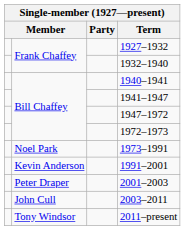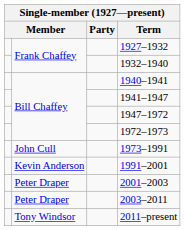 <table class="wikitable">
 <tr>
 <th colspan="4">Single-member (1927—present)</th>
 </tr>
 <tr>
 <th colspan="2">Member</th>
 <th>Party</th>
 <th>Term</th>
 </tr>
 <tr>
 <td> </td>
 <td rowspan="2"><a href='#'>Frank Chaffey</a></td>
 <td></td>
 <td><a href='#'>1927</a>–1932</td>
 </tr>
 <tr>
 <td> </td>
 <td></td>
 <td>1932–1940</td>
 </tr>
 <tr>
 <td> </td>
 <td rowspan="4"><a href='#'>Bill Chaffey</a></td>
 <td></td>
 <td><a href='#'>1940</a>–1941</td>
 </tr>
 <tr>
 <td> </td>
 <td></td>
 <td>1941–1947</td>
 </tr>
 <tr>
 <td> </td>
 <td></td>
 <td>1947–1972</td>
 </tr>
 <tr>
 <td> </td>
 <td></td>
 <td>1972–1973</td>
 </tr>
 <tr>
 <td> </td>
-<td><a href='#'>Noel Park</a></td>
+<td><a href='#'>John Cull</a></td>
 <td></td>
 <td><a href='#'>1973</a>–1991</td>
 </tr>
 <tr>
 <td> </td>
 <td><a href='#'>Kevin Anderson</a></td>
 <td></td>
 <td><a href='#'>1991</a>–2001</td>
 </tr>
 <tr>
 <td> </td>
 <td><a href='#'>Peter Draper</a></td>
 <td></td>
 <td><a href='#'>2001</a>–2003</td>
 </tr>
 <tr>
 <td> </td>
-<td><a href='#'>John Cull</a></td>
+<td><a href='#'>Peter Draper</a></td>
 <td></td>
 <td><a href='#'>2003</a>–2011</td>
 </tr>
 <tr>
 <td> </td>
 <td><a href='#'>Tony Windsor</a></td>
 <td></td>
 <td><a href='#'>2011</a>–present</td>
 </tr>
 </table>
